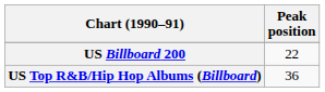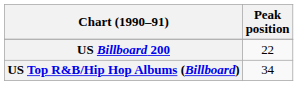 <table class="wikitable sortable plainrowheaders" style="text-align:center;">
 <tr>
 <th scope="col">Chart (1990–91)</th>
 <th scope="col">Peak<br>position</th>
 </tr>
 <tr>
 </tr>
 <tr>
 </tr>
 <tr>
 </tr>
 <tr>
 </tr>
 <tr>
 <th scope="row">US <a href='#'><em>Billboard</em> 200</a></th>
 <td>22</td>
 </tr>
 <tr>
 <th scope="row">US <a href='#'>Top R&B/Hip Hop Albums</a> (<em><a href='#'>Billboard</a></em>)</th>
-<td>36</td>
+<td>34</td>
 </tr>
 </table>
